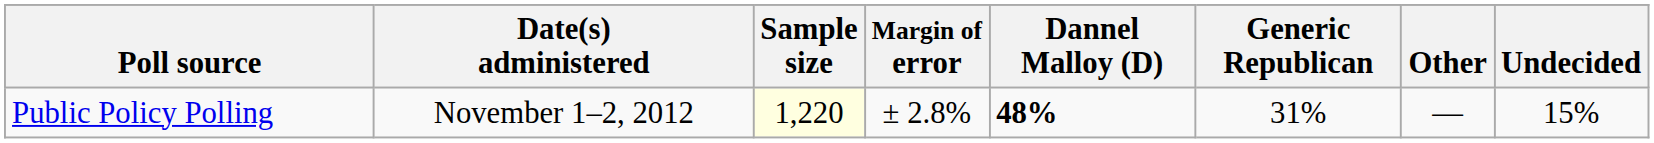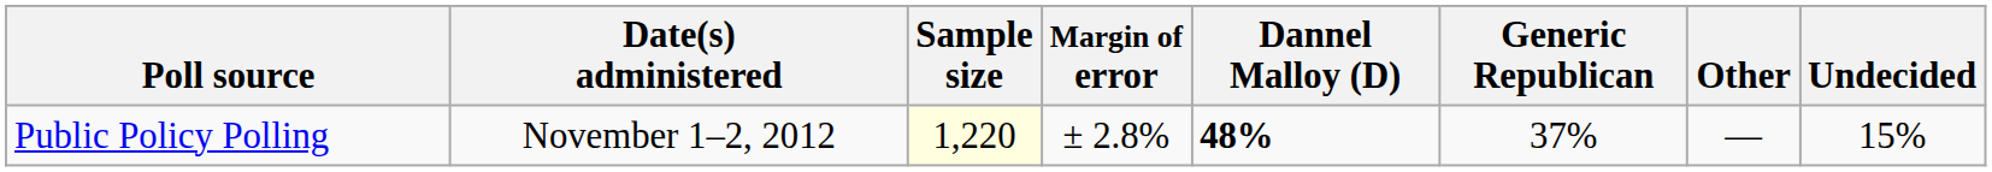 <table class="wikitable">
 <tr valign= bottom>
 <th style="width:185px;">Poll source</th>
 <th style="width:190px;">Date(s)<br>administered</th>
 <th class=small>Sample<br>size</th>
 <th><small>Margin of</small><br>error</th>
 <th style="width:100px;">Dannel<br>Malloy (D)</th>
 <th style="width:100px;">Generic<br>Republican</th>
 <th>Other</th>
 <th>Undecided</th>
 </tr>
 <tr>
 <td><a href='#'>Public Policy Polling</a></td>
 <td align=center>November 1–2, 2012</td>
 <td align=center style="background: lightyellow;">1,220</td>
 <td align=center>± 2.8%</td>
 <td><strong>48%</strong></td>
-<td align=center>31%</td>
+<td align=center>37%</td>
 <td align=center>—</td>
 <td align=center>15%</td>
 </tr>
 </table>
